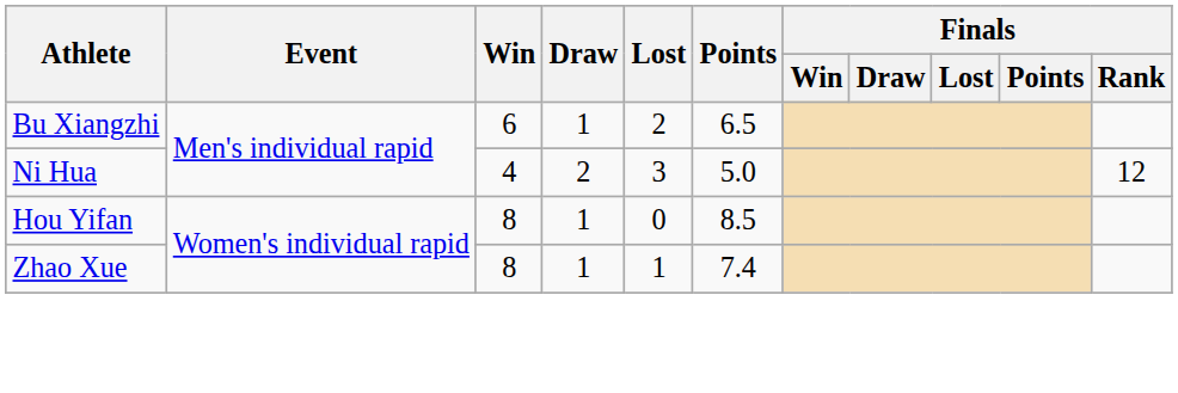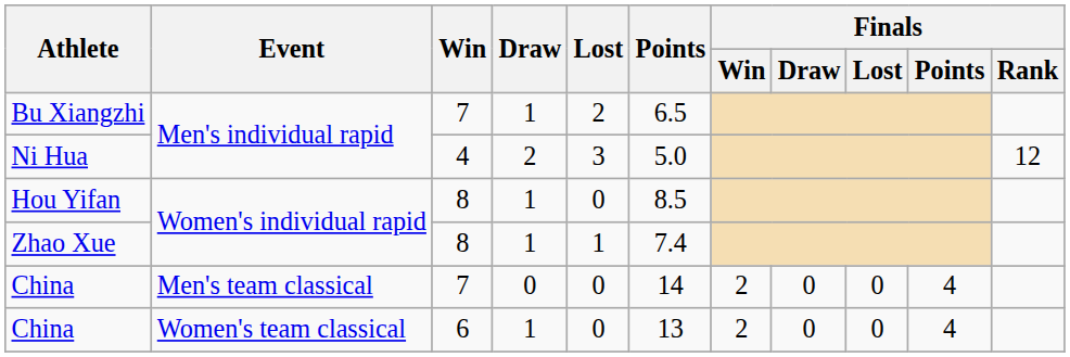 <table class=wikitable style="font-size:90%">
 <tr>
 <th rowspan=2>Athlete</th>
 <th rowspan=2>Event</th>
 <th rowspan=2>Win</th>
 <th rowspan=2>Draw</th>
 <th rowspan=2>Lost</th>
 <th rowspan=2>Points</th>
 <th colspan=5>Finals</th>
 </tr>
 <tr>
 <th>Win</th>
 <th>Draw</th>
 <th>Lost</th>
 <th>Points</th>
 <th>Rank</th>
 </tr>
 <tr>
 <td><a href='#'>Bu Xiangzhi</a></td>
 <td rowspan=2><a href='#'>Men's individual rapid</a></td>
-<td align=center>6</td>
+<td align=center>7</td>
 <td align=center>1</td>
 <td align=center>2</td>
 <td align=center>6.5</td>
 <td colspan="4" style="background:wheat;"></td>
 <td align=center></td>
 </tr>
 <tr>
 <td><a href='#'>Ni Hua</a></td>
 <td align=center>4</td>
 <td align=center>2</td>
 <td align=center>3</td>
 <td align=center>5.0</td>
 <td colspan="4" style="background:wheat;"></td>
 <td align=center>12</td>
 </tr>
 <tr>
 <td><a href='#'>Hou Yifan</a></td>
 <td rowspan=2><a href='#'>Women's individual rapid</a></td>
 <td align=center>8</td>
 <td align=center>1</td>
 <td align=center>0</td>
 <td align=center>8.5</td>
 <td colspan="4" style="background:wheat;"></td>
 <td align=center></td>
 </tr>
 <tr>
 <td><a href='#'>Zhao Xue</a></td>
 <td align=center>8</td>
 <td align=center>1</td>
 <td align=center>1</td>
 <td align=center>7.4</td>
 <td colspan="4" style="background:wheat;"></td>
 <td align=center></td>
 </tr>
+<tr>
+<td><a href='#'>China</a></td>
+<td><a href='#'>Men's team classical</a></td>
+<td align=center>7</td>
+<td align=center>0</td>
+<td align=center>0</td>
+<td align=center>14</td>
+<td align=center>2</td>
+<td align=center>0</td>
+<td align=center>0</td>
+<td align=center>4</td>
+<td align=center></td>
+</tr>
+<tr>
+<td><a href='#'>China</a></td>
+<td><a href='#'>Women's team classical</a></td>
+<td align=center>6</td>
+<td align=center>1</td>
+<td align=center>0</td>
+<td align=center>13</td>
+<td align=center>2</td>
+<td align=center>0</td>
+<td align=center>0</td>
+<td align=center>4</td>
+<td align=center></td>
+</tr>
 </table>
